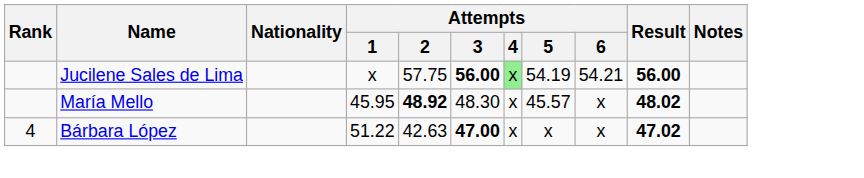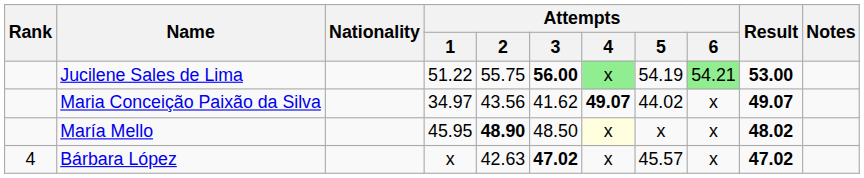 <table class="wikitable sortable" style="text-align:center">
 <tr>
 <th rowspan=2>Rank</th>
 <th rowspan=2>Name</th>
 <th rowspan=2>Nationality</th>
 <th colspan=6>Attempts</th>
 <th rowspan=2>Result</th>
 <th rowspan=2>Notes</th>
 </tr>
 <tr>
 <th>1</th>
 <th>2</th>
 <th>3</th>
 <th>4</th>
 <th>5</th>
 <th>6</th>
 </tr>
 <tr>
 <td align=center></td>
 <td align=left><a href='#'>Jucilene Sales de Lima</a></td>
 <td align=left></td>
-<td>x</td>
-<td>57.75</td>
+<td>51.22</td>
+<td>55.75</td>
 <td><strong>56.00</strong></td>
 <td style="background: lightgreen;">x</td>
 <td>54.19</td>
-<td>54.21</td>
-<td><strong>56.00</strong></td>
+<td style="background: lightgreen;">54.21</td>
+<td><strong>53.00</strong></td>
+<td></td>
+</tr>
+<tr>
+<td align=center></td>
+<td align=left><a href='#'>Maria Conceição Paixão da Silva</a></td>
+<td align=left></td>
+<td>34.97</td>
+<td>43.56</td>
+<td>41.62</td>
+<td><strong>49.07</strong></td>
+<td>44.02</td>
+<td>x</td>
+<td><strong>49.07</strong></td>
 <td></td>
 </tr>
 <tr>
 <td align=center></td>
 <td align=left><a href='#'>María Mello</a></td>
 <td align=left></td>
 <td>45.95</td>
-<td><strong>48.92</strong></td>
-<td>48.30</td>
+<td><strong>48.90</strong></td>
+<td>48.50</td>
+<td style="background: lightyellow;">x</td>
 <td>x</td>
-<td>45.57</td>
 <td>x</td>
 <td><strong>48.02</strong></td>
 <td></td>
 </tr>
 <tr>
 <td align=center>4</td>
 <td align=left><a href='#'>Bárbara López</a></td>
 <td align=left></td>
-<td>51.22</td>
+<td>x</td>
 <td>42.63</td>
-<td><strong>47.00</strong></td>
+<td><strong>47.02</strong></td>
 <td>x</td>
-<td>x</td>
+<td>45.57</td>
 <td>x</td>
 <td><strong>47.02</strong></td>
 <td></td>
 </tr>
 </table>
